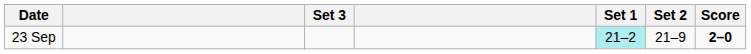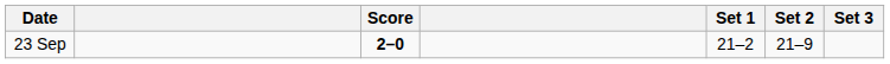 <table class="wikitable" style="text-align: center;">
 <tr>
 <th width="60">Date</th>
 <th align="right" width="270"></th>
-<th width="50">Set 3</th>
+<th width="50">Score</th>
 <th align="left" width="270"></th>
 <th width="50">Set 1</th>
 <th width="50">Set 2</th>
-<th width="50">Score</th>
+<th width="50">Set 3</th>
 </tr>
 <tr>
 <td>23 Sep</td>
 <td align=left><strong></strong></td>
+<td align=center><strong>2–0</strong></td>
+<td align=left></td>
+<td>21–2</td>
+<td>21–9</td>
 <td></td>
-<td align=left></td>
-<td style="background: paleturquoise;">21–2</td>
-<td>21–9</td>
-<td align=center><strong>2–0</strong></td>
 </tr>
 </table>
